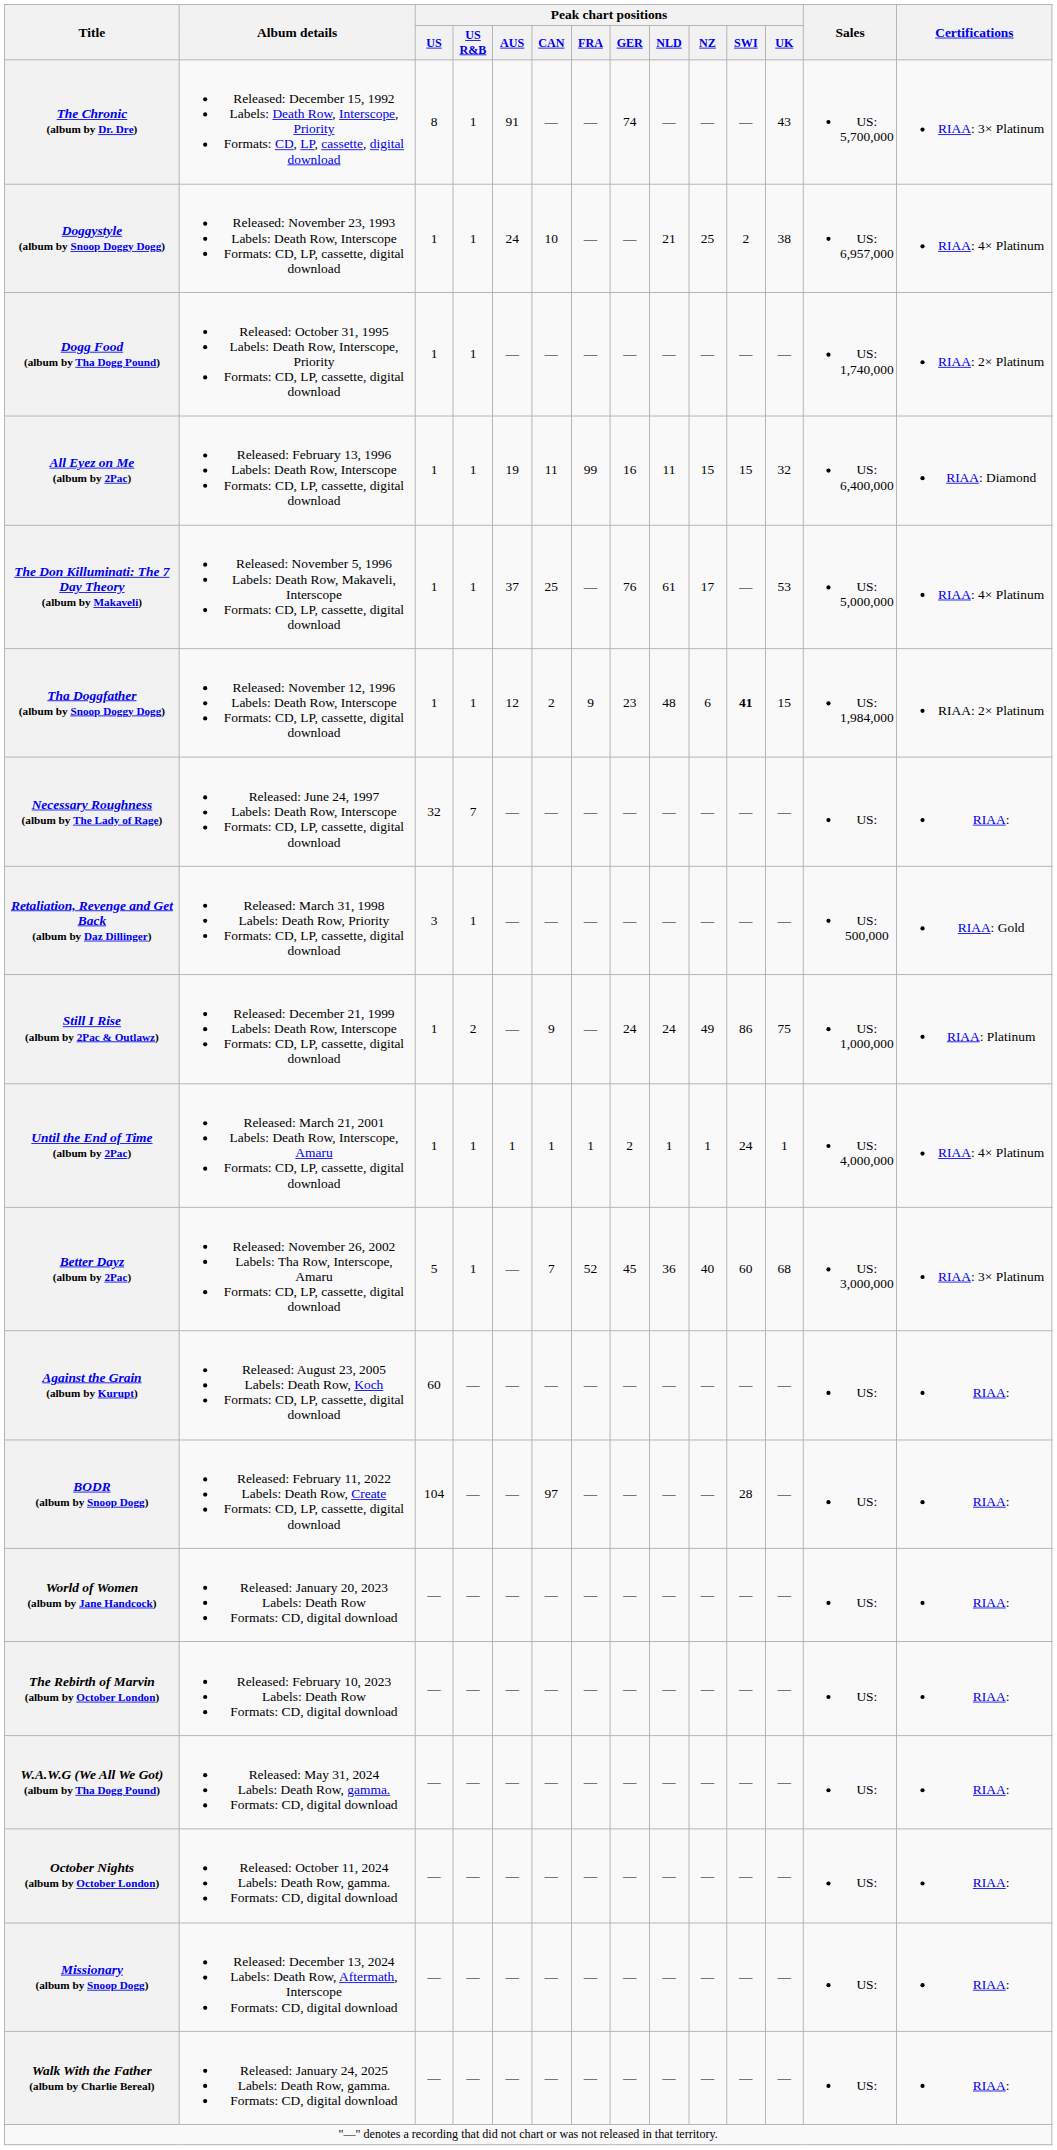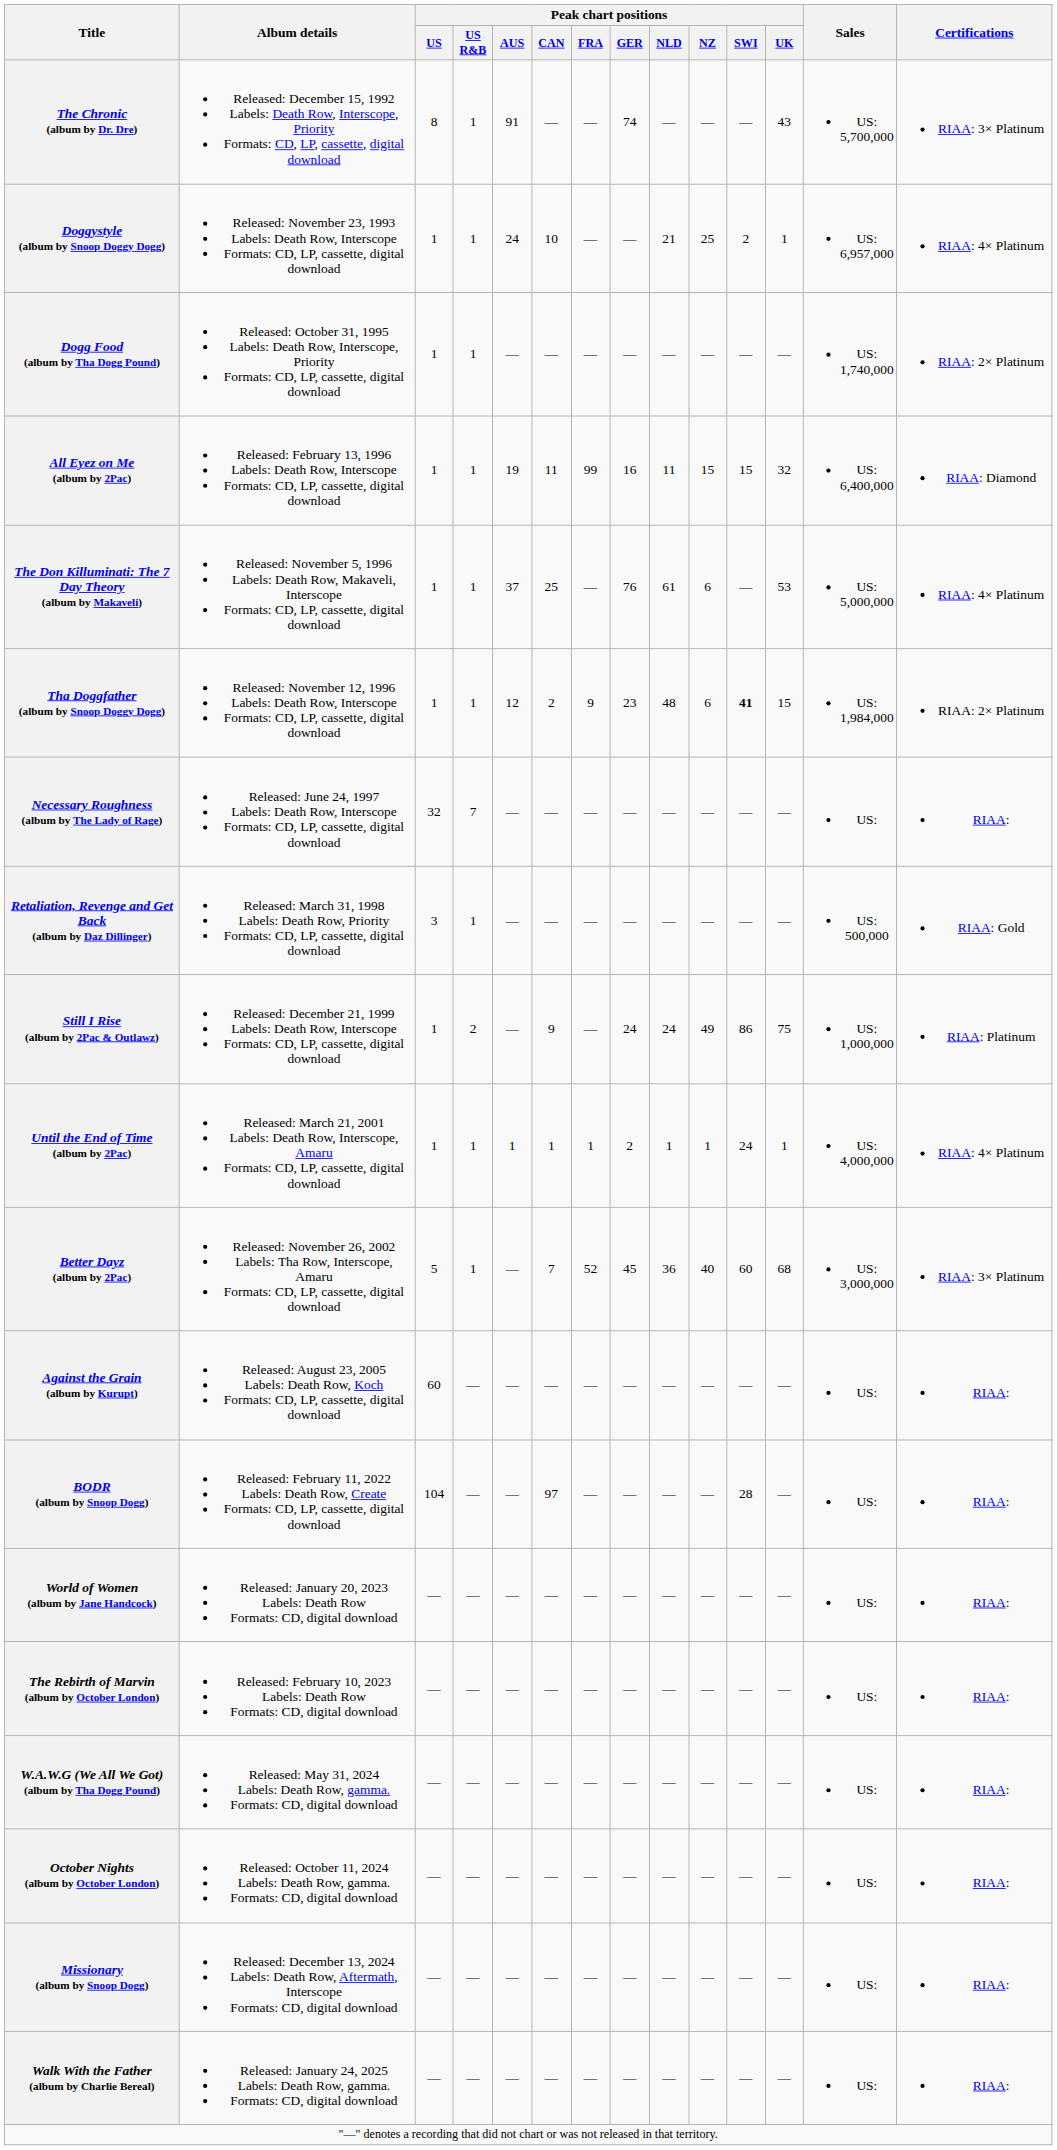 <table class="wikitable plainrowheaders" style="text-align:center;">
 <tr>
 <th scope="col" rowspan="2" style="width:14em;">Title</th>
 <th scope="col" rowspan="2" style="width:19em;">Album details</th>
 <th scope="col" colspan="10">Peak chart positions</th>
 <th scope="col" rowspan="2">Sales</th>
 <th scope="col" rowspan="2" style="width:12em;"><a href='#'>Certifications</a></th>
 </tr>
 <tr>
 <th scope="col" style="width:2.9em;font-size:90%;"><a href='#'>US</a></th>
 <th scope="col" style="width:2.9em;font-size:90%;"><a href='#'>US<br>R&B</a></th>
 <th scope="col" style="width:2.9em;font-size:90%;"><a href='#'>AUS</a></th>
 <th scope="col" style="width:2.9em;font-size:90%;"><a href='#'>CAN</a></th>
 <th scope="col" style="width:2.9em;font-size:90%;"><a href='#'>FRA</a></th>
 <th scope="col" style="width:2.9em;font-size:90%;"><a href='#'>GER</a></th>
 <th scope="col" style="width:2.9em;font-size:90%;"><a href='#'>NLD</a></th>
 <th scope="col" style="width:2.9em;font-size:90%;"><a href='#'>NZ</a></th>
 <th scope="col" style="width:2.9em;font-size:90%;"><a href='#'>SWI</a></th>
 <th scope="col" style="width:2.9em;font-size:90%;"><a href='#'>UK</a></th>
 </tr>
 <tr>
 <th scope="row"><em><a href='#'>The Chronic</a></em><br><small>(album by <a href='#'>Dr. Dre</a>)</small></th>
 <td><br><ul><li>Released: December 15, 1992</li><li>Labels: <a href='#'>Death Row</a>, <a href='#'>Interscope</a>, <a href='#'>Priority</a></li><li>Formats: <a href='#'>CD</a>, <a href='#'>LP</a>, <a href='#'>cassette</a>, <a href='#'>digital download</a></li></ul></td>
 <td>8</td>
 <td>1</td>
 <td>91</td>
 <td>—</td>
 <td>—</td>
 <td>74</td>
 <td>—</td>
 <td>—</td>
 <td>—</td>
 <td>43</td>
 <td><br><ul><li>US: 5,700,000</li></ul></td>
 <td><br><ul><li><a href='#'>RIAA</a>: 3× Platinum</li></ul></td>
 </tr>
 <tr>
 <th scope="row"><em><a href='#'>Doggystyle</a></em><br><small>(album by <a href='#'>Snoop Doggy Dogg</a>)</small></th>
 <td><br><ul><li>Released: November 23, 1993</li><li>Labels: Death Row, Interscope</li><li>Formats: CD, LP, cassette, digital download</li></ul></td>
 <td>1</td>
 <td>1</td>
 <td>24</td>
 <td>10</td>
 <td>—</td>
 <td>—</td>
 <td>21</td>
 <td>25</td>
 <td>2</td>
-<td>38</td>
+<td>1</td>
 <td><br><ul><li>US: 6,957,000</li></ul></td>
 <td><br><ul><li><a href='#'>RIAA</a>: 4× Platinum</li></ul></td>
 </tr>
 <tr>
 <th scope="row"><em><a href='#'>Dogg Food</a></em><br><small>(album by <a href='#'>Tha Dogg Pound</a>)</small></th>
 <td><br><ul><li>Released: October 31, 1995</li><li>Labels: Death Row, Interscope, Priority</li><li>Formats: CD, LP, cassette, digital download</li></ul></td>
 <td>1</td>
 <td>1</td>
 <td>—</td>
 <td>—</td>
 <td>—</td>
 <td>—</td>
 <td>—</td>
 <td>—</td>
 <td>—</td>
 <td>—</td>
 <td><br><ul><li>US: 1,740,000</li></ul></td>
 <td><br><ul><li><a href='#'>RIAA</a>: 2× Platinum</li></ul></td>
 </tr>
 <tr>
 <th scope="row"><em><a href='#'>All Eyez on Me</a></em><br><small>(album by <a href='#'>2Pac</a>)</small></th>
 <td><br><ul><li>Released: February 13, 1996</li><li>Labels: Death Row, Interscope</li><li>Formats: CD, LP, cassette, digital download</li></ul></td>
 <td>1</td>
 <td>1</td>
 <td>19</td>
 <td>11</td>
 <td>99</td>
 <td>16</td>
 <td>11</td>
 <td>15</td>
 <td>15</td>
 <td>32</td>
 <td><br><ul><li>US: 6,400,000</li></ul></td>
 <td><br><ul><li><a href='#'>RIAA</a>: Diamond</li></ul></td>
 </tr>
 <tr>
 <th scope="row"><em><a href='#'>The Don Killuminati: The 7 Day Theory</a></em><br><small>(album by <a href='#'>Makaveli</a>)</small></th>
 <td><br><ul><li>Released: November 5, 1996</li><li>Labels: Death Row, Makaveli, Interscope</li><li>Formats: CD, LP, cassette, digital download</li></ul></td>
 <td>1</td>
 <td>1</td>
 <td>37</td>
 <td>25</td>
 <td>—</td>
 <td>76</td>
 <td>61</td>
-<td>17</td>
+<td>6</td>
 <td>—</td>
 <td>53</td>
 <td><br><ul><li>US: 5,000,000</li></ul></td>
 <td><br><ul><li><a href='#'>RIAA</a>: 4× Platinum </li></ul></td>
 </tr>
 <tr>
 <th scope="row"><em><a href='#'>Tha Doggfather</a></em><br><small>(album by <a href='#'>Snoop Doggy Dogg</a>)</small></th>
 <td><br><ul><li>Released: November 12, 1996</li><li>Labels: Death Row, Interscope</li><li>Formats: CD, LP, cassette, digital download</li></ul></td>
 <td>1</td>
 <td>1</td>
 <td>12</td>
 <td>2</td>
 <td>9</td>
 <td>23</td>
 <td>48</td>
 <td>6</td>
 <td><strong>41</strong></td>
 <td>15</td>
 <td><br><ul><li>US: 1,984,000</li></ul></td>
 <td><br><ul><li>RIAA: 2× Platinum</li></ul></td>
 </tr>
 <tr>
 <th scope="row"><em><a href='#'>Necessary Roughness</a></em><br><small>(album by <a href='#'>The Lady of Rage</a>)</small></th>
 <td><br><ul><li>Released: June 24, 1997</li><li>Labels: Death Row, Interscope</li><li>Formats: CD, LP, cassette, digital download</li></ul></td>
 <td>32</td>
 <td>7</td>
 <td>—</td>
 <td>—</td>
 <td>—</td>
 <td>—</td>
 <td>—</td>
 <td>—</td>
 <td>—</td>
 <td>—</td>
 <td><br><ul><li>US:</li></ul></td>
 <td><br><ul><li><a href='#'>RIAA</a>:</li></ul></td>
 </tr>
 <tr>
 <th scope="row"><em><a href='#'>Retaliation, Revenge and Get Back</a></em><br><small>(album by <a href='#'>Daz Dillinger</a>)</small></th>
 <td><br><ul><li>Released: March 31, 1998</li><li>Labels: Death Row, Priority</li><li>Formats: CD, LP, cassette, digital download</li></ul></td>
 <td>3</td>
 <td>1</td>
 <td>—</td>
 <td>—</td>
 <td>—</td>
 <td>—</td>
 <td>—</td>
 <td>—</td>
 <td>—</td>
 <td>—</td>
 <td><br><ul><li>US: 500,000</li></ul></td>
 <td><br><ul><li><a href='#'>RIAA</a>: Gold</li></ul></td>
 </tr>
 <tr>
 <th scope="row"><em><a href='#'>Still I Rise</a></em><br><small>(album by <a href='#'>2Pac & Outlawz</a>)</small></th>
 <td><br><ul><li>Released: December 21, 1999</li><li>Labels: Death Row, Interscope</li><li>Formats: CD, LP, cassette, digital download</li></ul></td>
 <td>1</td>
 <td>2</td>
 <td>—</td>
 <td>9</td>
 <td>—</td>
 <td>24</td>
 <td>24</td>
 <td>49</td>
 <td>86</td>
 <td>75</td>
 <td><br><ul><li>US: 1,000,000</li></ul></td>
 <td><br><ul><li><a href='#'>RIAA</a>: Platinum</li></ul></td>
 </tr>
 <tr>
 <th scope="row"><em><a href='#'>Until the End of Time</a></em><br><small>(album by <a href='#'>2Pac</a>)</small></th>
 <td><br><ul><li>Released: March 21, 2001</li><li>Labels: Death Row, Interscope, <a href='#'>Amaru</a></li><li>Formats: CD, LP, cassette, digital download</li></ul></td>
 <td>1</td>
 <td>1</td>
 <td>1</td>
 <td>1</td>
 <td>1</td>
 <td>2</td>
 <td>1</td>
 <td>1</td>
 <td>24</td>
 <td>1</td>
 <td><br><ul><li>US: 4,000,000</li></ul></td>
 <td><br><ul><li><a href='#'>RIAA</a>: 4× Platinum</li></ul></td>
 </tr>
 <tr>
 <th scope="row"><em><a href='#'>Better Dayz</a></em><br><small>(album by <a href='#'>2Pac</a>)</small></th>
 <td><br><ul><li>Released: November 26, 2002</li><li>Labels: Tha Row, Interscope, Amaru</li><li>Formats: CD, LP, cassette, digital download</li></ul></td>
 <td>5</td>
 <td>1</td>
 <td>—</td>
 <td>7</td>
 <td>52</td>
 <td>45</td>
 <td>36</td>
 <td>40</td>
 <td>60</td>
 <td>68</td>
 <td><br><ul><li>US: 3,000,000</li></ul></td>
 <td><br><ul><li><a href='#'>RIAA</a>: 3× Platinum</li></ul></td>
 </tr>
 <tr>
 <th scope="row"><em><a href='#'>Against the Grain</a></em><br><small>(album by <a href='#'>Kurupt</a>)</small></th>
 <td><br><ul><li>Released: August 23, 2005</li><li>Labels: Death Row, <a href='#'>Koch</a></li><li>Formats: CD, LP, cassette, digital download</li></ul></td>
 <td>60</td>
 <td>—</td>
 <td>—</td>
 <td>—</td>
 <td>—</td>
 <td>—</td>
 <td>—</td>
 <td>—</td>
 <td>—</td>
 <td>—</td>
 <td><br><ul><li>US:</li></ul></td>
 <td><br><ul><li><a href='#'>RIAA</a>:</li></ul></td>
 </tr>
 <tr>
 <th scope="row"><em><a href='#'>BODR</a></em><br><small>(album by <a href='#'>Snoop Dogg</a>)</small></th>
 <td><br><ul><li>Released: February 11, 2022</li><li>Labels: Death Row, <a href='#'>Create</a></li><li>Formats: CD, LP, cassette, digital download</li></ul></td>
 <td>104</td>
 <td>—</td>
 <td>—</td>
 <td>97</td>
 <td>—</td>
 <td>—</td>
 <td>—</td>
 <td>—</td>
 <td>28</td>
 <td>—</td>
 <td><br><ul><li>US:</li></ul></td>
 <td><br><ul><li><a href='#'>RIAA</a>:</li></ul></td>
 </tr>
 <tr>
 <th scope="row"><em>World of Women</em><br><small>(album by <a href='#'>Jane Handcock</a>)</small></th>
 <td><br><ul><li>Released: January 20, 2023</li><li>Labels: Death Row</li><li>Formats: CD, digital download</li></ul></td>
 <td>—</td>
 <td>—</td>
 <td>—</td>
 <td>—</td>
 <td>—</td>
 <td>—</td>
 <td>—</td>
 <td>—</td>
 <td>—</td>
 <td>—</td>
 <td><br><ul><li>US:</li></ul></td>
 <td><br><ul><li><a href='#'>RIAA</a>:</li></ul></td>
 </tr>
 <tr>
 <th scope="row"><em>The Rebirth of Marvin</em><br><small>(album by <a href='#'>October London</a>)</small></th>
 <td><br><ul><li>Released: February 10, 2023</li><li>Labels: Death Row</li><li>Formats: CD, digital download</li></ul></td>
 <td>—</td>
 <td>—</td>
 <td>—</td>
 <td>—</td>
 <td>—</td>
 <td>—</td>
 <td>—</td>
 <td>—</td>
 <td>—</td>
 <td>—</td>
 <td><br><ul><li>US:</li></ul></td>
 <td><br><ul><li><a href='#'>RIAA</a>:</li></ul></td>
 </tr>
 <tr>
 <th scope="row"><em>W.A.W.G (We All We Got)</em><br><small>(album by <a href='#'>Tha Dogg Pound</a>)</small></th>
 <td><br><ul><li>Released: May 31, 2024</li><li>Labels: Death Row, <a href='#'>gamma.</a></li><li>Formats: CD, digital download</li></ul></td>
 <td>—</td>
 <td>—</td>
 <td>—</td>
 <td>—</td>
 <td>—</td>
 <td>—</td>
 <td>—</td>
 <td>—</td>
 <td>—</td>
 <td>—</td>
 <td><br><ul><li>US:</li></ul></td>
 <td><br><ul><li><a href='#'>RIAA</a>:</li></ul></td>
 </tr>
 <tr>
 <th scope="row"><em>October Nights</em><br><small>(album by <a href='#'>October London</a>)</small></th>
 <td><br><ul><li>Released: October 11, 2024</li><li>Labels: Death Row, gamma.</li><li>Formats: CD, digital download</li></ul></td>
 <td>—</td>
 <td>—</td>
 <td>—</td>
 <td>—</td>
 <td>—</td>
 <td>—</td>
 <td>—</td>
 <td>—</td>
 <td>—</td>
 <td>—</td>
 <td><br><ul><li>US:</li></ul></td>
 <td><br><ul><li><a href='#'>RIAA</a>:</li></ul></td>
 </tr>
 <tr>
 <th scope="row"><em><a href='#'>Missionary</a></em><br><small>(album by <a href='#'>Snoop Dogg</a>)</small></th>
 <td><br><ul><li>Released: December 13, 2024</li><li>Labels: Death Row, <a href='#'>Aftermath</a>, Interscope</li><li>Formats: CD, digital download</li></ul></td>
 <td>—</td>
 <td>—</td>
 <td>—</td>
 <td>—</td>
 <td>—</td>
 <td>—</td>
 <td>—</td>
 <td>—</td>
 <td>—</td>
 <td>—</td>
 <td><br><ul><li>US:</li></ul></td>
 <td><br><ul><li><a href='#'>RIAA</a>:</li></ul></td>
 </tr>
 <tr>
 <th scope="row"><em>Walk With the Father</em><br><small>(album by Charlie Bereal)</small></th>
 <td><br><ul><li>Released: January 24, 2025</li><li>Labels: Death Row, gamma.</li><li>Formats: CD, digital download</li></ul></td>
 <td>—</td>
 <td>—</td>
 <td>—</td>
 <td>—</td>
 <td>—</td>
 <td>—</td>
 <td>—</td>
 <td>—</td>
 <td>—</td>
 <td>—</td>
 <td><br><ul><li>US:</li></ul></td>
 <td><br><ul><li><a href='#'>RIAA</a>:</li></ul></td>
 </tr>
 <tr>
 <td colspan="14" style="font-size:90%">"—" denotes a recording that did not chart or was not released in that territory.</td>
 </tr>
 </table>
